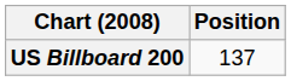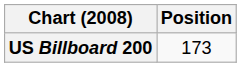 <table class="wikitable plainrowheaders" style="text-align:center">
 <tr>
 <th scope="col">Chart (2008)</th>
 <th scope="col">Position</th>
 </tr>
 <tr>
 <th scope="row">US <em>Billboard</em> 200</th>
-<td>137</td>
+<td>173</td>
 </tr>
 </table>
